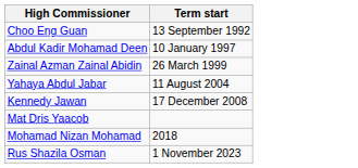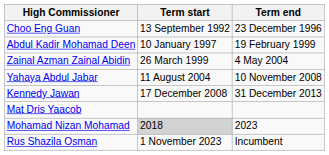 <table class=wikitable>
 <tr>
 <th>High Commissioner</th>
 <th>Term start</th>
+<th>Term end</th>
 </tr>
 <tr>
 <td><a href='#'>Choo Eng Guan</a></td>
 <td>13 September 1992</td>
+<td>23 December 1996</td>
 </tr>
 <tr>
 <td><a href='#'>Abdul Kadir Mohamad Deen</a></td>
 <td>10 January 1997</td>
+<td>19 February 1999</td>
 </tr>
 <tr>
 <td><a href='#'>Zainal Azman Zainal Abidin</a></td>
 <td>26 March 1999</td>
+<td>4 May 2004</td>
 </tr>
 <tr>
 <td><a href='#'>Yahaya Abdul Jabar</a></td>
 <td>11 August 2004</td>
+<td>10 November 2008</td>
 </tr>
 <tr>
 <td><a href='#'>Kennedy Jawan</a></td>
 <td>17 December 2008</td>
+<td>31 December 2013</td>
 </tr>
 <tr>
 <td><a href='#'>Mat Dris Yaacob</a></td>
 <td></td>
+<td></td>
 </tr>
 <tr>
 <td><a href='#'>Mohamad Nizan Mohamad</a></td>
-<td>2018</td>
+<td style="background: lightgrey;">2018</td>
+<td>2023</td>
 </tr>
 <tr>
 <td><a href='#'>Rus Shazila Osman</a></td>
 <td>1 November 2023</td>
+<td>Incumbent</td>
 </tr>
 </table>
